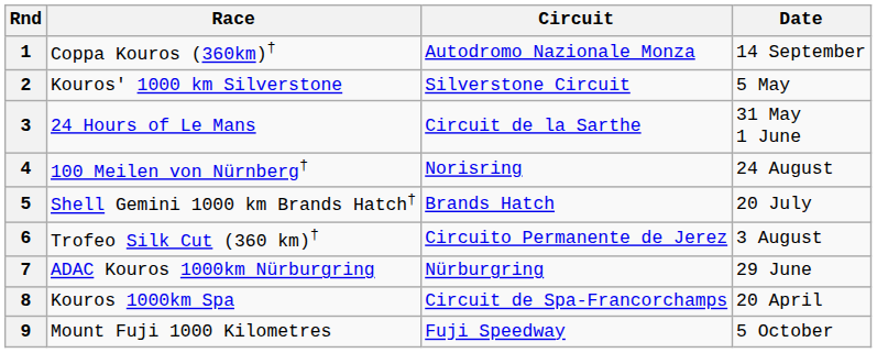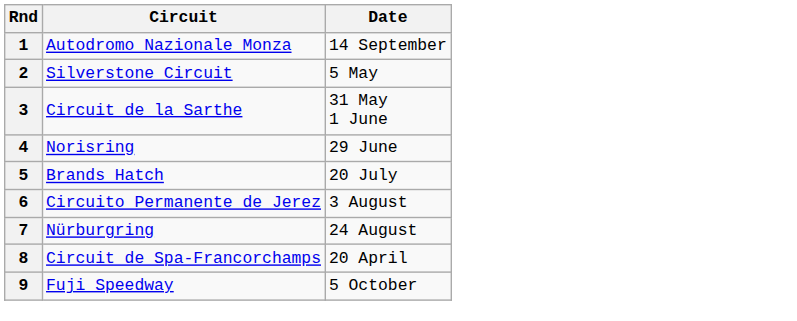 <table class="wikitable" style="font-size: 90%;">
 <tr>
 <th>Rnd</th>
-<th>Race</th>
 <th>Circuit</th>
 <th>Date</th>
 </tr>
 <tr>
 <th>1</th>
-<td> Coppa Kouros (<a href='#'>360km</a>)<sup>†</sup></td>
 <td><a href='#'>Autodromo Nazionale Monza</a></td>
 <td>14 September</td>
 </tr>
 <tr>
 <th>2</th>
-<td> Kouros' <a href='#'>1000 km Silverstone</a></td>
 <td><a href='#'>Silverstone Circuit</a></td>
 <td>5 May</td>
 </tr>
 <tr>
 <th>3</th>
-<td> <a href='#'>24 Hours of Le Mans</a></td>
 <td><a href='#'>Circuit de la Sarthe</a></td>
 <td>31 May<br>1 June</td>
 </tr>
 <tr>
 <th>4</th>
-<td> <a href='#'>100 Meilen von Nürnberg</a><sup>†</sup></td>
 <td><a href='#'>Norisring</a></td>
-<td>24 August</td>
+<td>29 June</td>
 </tr>
 <tr>
 <th>5</th>
-<td> <a href='#'>Shell</a> Gemini 1000 km Brands Hatch<sup>†</sup></td>
 <td><a href='#'>Brands Hatch</a></td>
 <td>20 July</td>
 </tr>
 <tr>
 <th>6</th>
-<td> Trofeo <a href='#'>Silk Cut</a> (360 km)<sup>†</sup></td>
 <td><a href='#'>Circuito Permanente de Jerez</a></td>
 <td>3 August</td>
 </tr>
 <tr>
 <th>7</th>
-<td> <a href='#'>ADAC</a> Kouros <a href='#'>1000km Nürburgring</a></td>
 <td><a href='#'>Nürburgring</a></td>
-<td>29 June</td>
+<td>24 August</td>
 </tr>
 <tr>
 <th>8</th>
-<td> Kouros <a href='#'>1000km Spa</a></td>
 <td><a href='#'>Circuit de Spa-Francorchamps</a></td>
 <td>20 April</td>
 </tr>
 <tr>
 <th>9</th>
-<td> Mount Fuji 1000 Kilometres</td>
 <td><a href='#'>Fuji Speedway</a></td>
 <td>5 October</td>
 </tr>
 </table>
